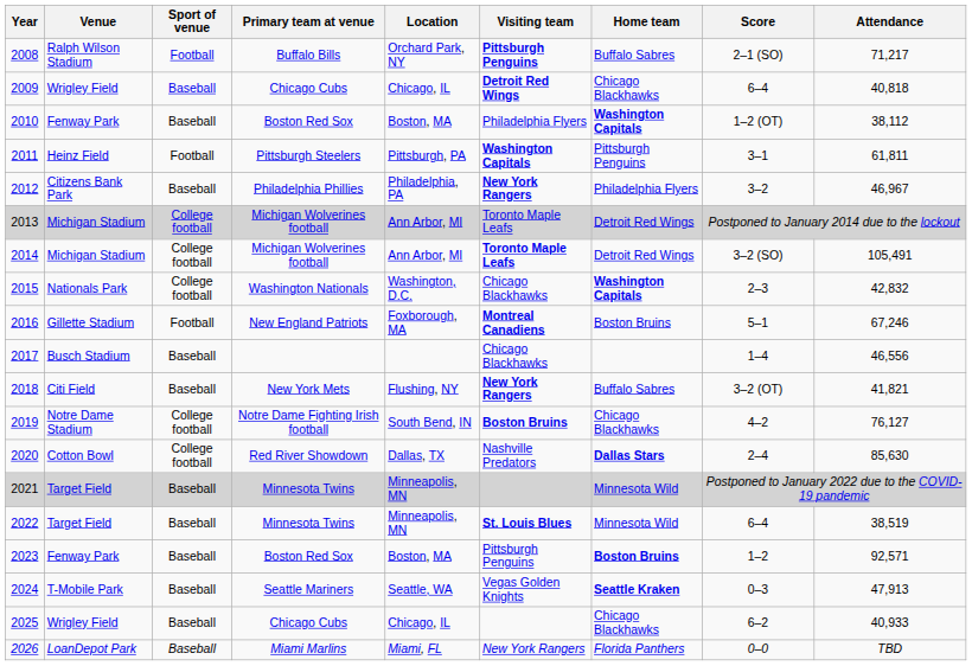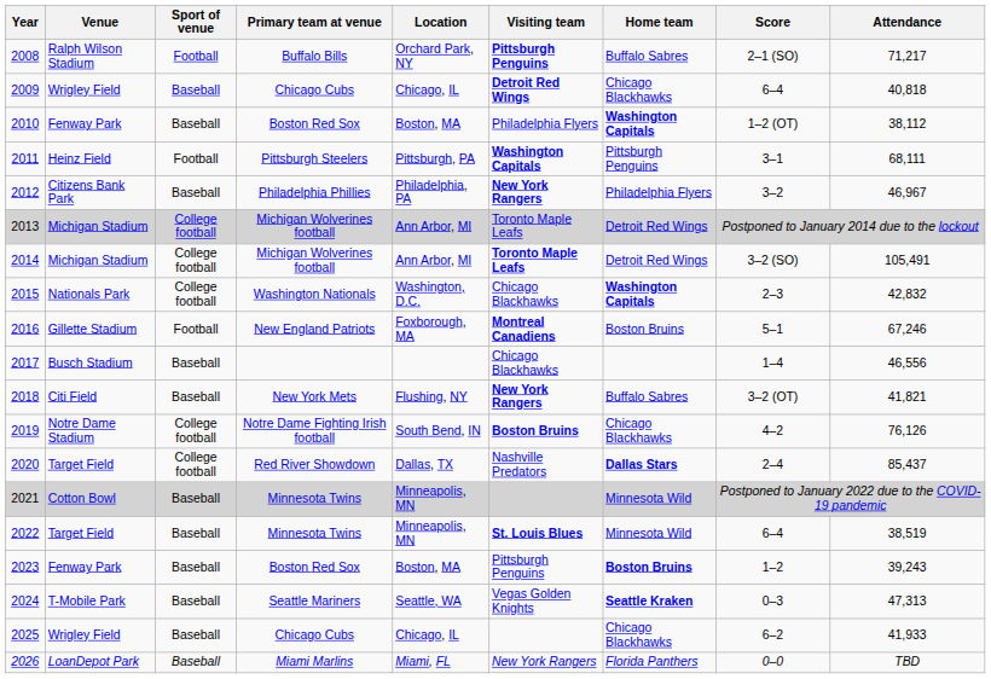 <table class="wikitable sortable" style="text-align:left;">
 <tr>
 <th>Year</th>
 <th>Venue</th>
 <th>Sport of venue</th>
 <th>Primary team at venue</th>
 <th>Location</th>
 <th>Visiting team</th>
 <th>Home team</th>
 <th>Score</th>
 <th>Attendance</th>
 </tr>
 <tr>
 <td align=center><a href='#'>2008</a></td>
 <td><a href='#'>Ralph Wilson Stadium</a></td>
 <td align=center><a href='#'>Football</a></td>
 <td align=center><a href='#'>Buffalo Bills</a></td>
 <td><a href='#'>Orchard Park</a>, <a href='#'>NY</a></td>
 <td><strong><a href='#'>Pittsburgh Penguins</a></strong></td>
 <td><a href='#'>Buffalo Sabres</a></td>
 <td align=center>2–1 (SO)</td>
 <td align=center>71,217</td>
 </tr>
 <tr>
 <td align=center><a href='#'>2009</a></td>
 <td><a href='#'>Wrigley Field</a></td>
 <td align=center><a href='#'>Baseball</a></td>
 <td align=center><a href='#'>Chicago Cubs</a></td>
 <td><a href='#'>Chicago</a>, <a href='#'>IL</a></td>
 <td><strong><a href='#'>Detroit Red Wings</a></strong></td>
 <td><a href='#'>Chicago Blackhawks</a></td>
 <td align=center>6–4</td>
 <td align=center>40,818</td>
 </tr>
 <tr>
 <td align=center><a href='#'>2010</a></td>
 <td><a href='#'>Fenway Park</a></td>
 <td align=center>Baseball</td>
 <td align=center><a href='#'>Boston Red Sox</a></td>
 <td><a href='#'>Boston</a>, <a href='#'>MA</a></td>
 <td><a href='#'>Philadelphia Flyers</a></td>
 <td><strong><a href='#'>Washington Capitals</a></strong></td>
 <td align=center>1–2 (OT)</td>
 <td align=center>38,112</td>
 </tr>
 <tr>
 <td align=center> <a href='#'>2011</a> </td>
 <td><a href='#'>Heinz Field</a></td>
 <td align=center>Football</td>
 <td align=center><a href='#'>Pittsburgh Steelers</a></td>
 <td><a href='#'>Pittsburgh</a>, <a href='#'>PA</a></td>
 <td><strong><a href='#'>Washington Capitals</a></strong></td>
 <td><a href='#'>Pittsburgh Penguins</a></td>
 <td align=center>3–1</td>
-<td align=center>61,811</td>
+<td align=center>68,111</td>
 </tr>
 <tr>
 <td align=center><a href='#'>2012</a></td>
 <td><a href='#'>Citizens Bank Park</a></td>
 <td align=center>Baseball</td>
 <td align=center><a href='#'>Philadelphia Phillies</a></td>
 <td><a href='#'>Philadelphia</a>, <a href='#'>PA</a></td>
 <td><strong><a href='#'>New York Rangers</a></strong></td>
 <td><a href='#'>Philadelphia Flyers</a></td>
 <td align=center>3–2</td>
 <td align=center>46,967</td>
 </tr>
 <tr bgcolor="LightGray">
 <td align=center>2013</td>
 <td><a href='#'>Michigan Stadium</a></td>
 <td align=center><a href='#'>College football</a></td>
 <td align=center><a href='#'>Michigan Wolverines football</a></td>
 <td><a href='#'>Ann Arbor</a>, <a href='#'>MI</a></td>
 <td><a href='#'>Toronto Maple Leafs</a></td>
 <td><a href='#'>Detroit Red Wings</a></td>
 <td colspan="2" align=center><em>Postponed to January 2014 due to the <a href='#'>lockout</a></em></td>
 </tr>
 <tr>
 <td align=center><a href='#'>2014</a></td>
 <td><a href='#'>Michigan Stadium</a></td>
 <td align=center>College football</td>
 <td align=center><a href='#'>Michigan Wolverines football</a></td>
 <td><a href='#'>Ann Arbor</a>, <a href='#'>MI</a></td>
 <td><strong><a href='#'>Toronto Maple Leafs</a></strong></td>
 <td><a href='#'>Detroit Red Wings</a></td>
 <td align=center>3–2 (SO)</td>
 <td align=center>105,491</td>
 </tr>
 <tr>
 <td align=center><a href='#'>2015</a></td>
 <td><a href='#'>Nationals Park</a></td>
 <td align=center>College football</td>
 <td align=center><a href='#'>Washington Nationals</a></td>
 <td><a href='#'>Washington, D.C.</a></td>
 <td><a href='#'>Chicago Blackhawks</a></td>
 <td><strong><a href='#'>Washington Capitals</a></strong></td>
 <td align=center>2–3</td>
 <td align=center>42,832</td>
 </tr>
 <tr>
 <td align=center><a href='#'>2016</a></td>
 <td><a href='#'>Gillette Stadium</a></td>
 <td align=center>Football</td>
 <td align=center><a href='#'>New England Patriots</a></td>
 <td><a href='#'>Foxborough</a>, <a href='#'>MA</a></td>
 <td><strong><a href='#'>Montreal Canadiens</a></strong></td>
 <td><a href='#'>Boston Bruins</a></td>
 <td align=center>5–1</td>
 <td align=center>67,246</td>
 </tr>
 <tr>
 <td align=center><a href='#'>2017</a></td>
 <td><a href='#'>Busch Stadium</a></td>
 <td align=center>Baseball</td>
 <td align=center></td>
 <td></td>
 <td><a href='#'>Chicago Blackhawks</a></td>
 <td><strong></strong></td>
 <td align=center>1–4</td>
 <td align=center>46,556</td>
 </tr>
 <tr>
 <td align=center><a href='#'>2018</a></td>
 <td><a href='#'>Citi Field</a></td>
 <td align=center>Baseball</td>
 <td align=center><a href='#'>New York Mets</a></td>
 <td><a href='#'>Flushing</a>, <a href='#'>NY</a></td>
 <td><strong><a href='#'>New York Rangers</a></strong></td>
 <td><a href='#'>Buffalo Sabres</a></td>
 <td align=center>3–2 (OT)</td>
 <td align=center>41,821</td>
 </tr>
 <tr>
 <td align=center><a href='#'>2019</a></td>
 <td><a href='#'>Notre Dame Stadium</a></td>
 <td align=center>College football</td>
 <td align=center><a href='#'>Notre Dame Fighting Irish football</a></td>
 <td><a href='#'>South Bend</a>, <a href='#'>IN</a></td>
 <td><a href='#'><strong>Boston Bruins</strong></a></td>
 <td><a href='#'>Chicago Blackhawks</a></td>
 <td align=center>4–2</td>
-<td align=center>76,127</td>
+<td align=center>76,126</td>
 </tr>
 <tr>
 <td align=center><a href='#'>2020</a></td>
-<td><a href='#'>Cotton Bowl</a></td>
+<td><a href='#'>Target Field</a></td>
 <td align=center>College football</td>
 <td align=center><a href='#'>Red River Showdown</a></td>
 <td><a href='#'>Dallas</a>, <a href='#'>TX</a></td>
 <td><a href='#'>Nashville Predators</a></td>
 <td><strong><a href='#'>Dallas Stars</a></strong></td>
 <td align=center>2–4</td>
-<td align=center>85,630</td>
+<td align=center>85,437</td>
 </tr>
 <tr bgcolor="LightGray">
 <td align=center>2021</td>
-<td><a href='#'>Target Field</a></td>
+<td><a href='#'>Cotton Bowl</a></td>
 <td align=center>Baseball</td>
 <td align=center><a href='#'>Minnesota Twins</a></td>
 <td><a href='#'>Minneapolis</a>, <a href='#'>MN</a></td>
 <td></td>
 <td><a href='#'>Minnesota Wild</a></td>
 <td colspan="2" align=center><em>Postponed to January 2022 due to the <a href='#'>COVID-19 pandemic</a></em></td>
 </tr>
 <tr>
 <td align=center><a href='#'>2022</a></td>
 <td><a href='#'>Target Field</a></td>
 <td align=center>Baseball</td>
 <td align=center><a href='#'>Minnesota Twins</a></td>
 <td><a href='#'>Minneapolis</a>, <a href='#'>MN</a></td>
 <td><strong><a href='#'>St. Louis Blues</a></strong></td>
 <td><a href='#'>Minnesota Wild</a></td>
 <td align=center>6–4</td>
 <td align=center>38,519</td>
 </tr>
 <tr>
 <td align=center><a href='#'>2023</a></td>
 <td><a href='#'>Fenway Park</a></td>
 <td align=center>Baseball</td>
 <td align=center><a href='#'>Boston Red Sox</a></td>
 <td><a href='#'>Boston</a>, <a href='#'>MA</a></td>
 <td><a href='#'>Pittsburgh Penguins</a></td>
 <td><strong><a href='#'>Boston Bruins</a></strong></td>
 <td align=center>1–2</td>
-<td align=center>92,571</td>
+<td align=center>39,243</td>
 </tr>
 <tr>
 <td align=center><a href='#'>2024</a></td>
 <td><a href='#'>T-Mobile Park</a></td>
 <td align=center>Baseball</td>
 <td align=center><a href='#'>Seattle Mariners</a></td>
 <td><a href='#'>Seattle, WA</a></td>
 <td><a href='#'>Vegas Golden Knights</a></td>
 <td><strong><a href='#'>Seattle Kraken</a></strong></td>
 <td align=center>0–3</td>
-<td align=center>47,913</td>
+<td align=center>47,313</td>
 </tr>
 <tr>
 <td align=center><a href='#'>2025</a></td>
 <td><a href='#'>Wrigley Field</a></td>
 <td align=center>Baseball</td>
 <td align=center><a href='#'>Chicago Cubs</a></td>
 <td><a href='#'>Chicago</a>, <a href='#'>IL</a></td>
 <td></td>
 <td><a href='#'>Chicago Blackhawks</a></td>
 <td align=center>6–2</td>
-<td align=center>40,933</td>
+<td align=center>41,933</td>
 </tr>
 <tr>
 <td align=center><em><a href='#'>2026</a></em></td>
 <td><em><a href='#'>LoanDepot Park</a></em></td>
 <td align=center><em>Baseball</em></td>
 <td align=center><em><a href='#'>Miami Marlins</a></em></td>
 <td><em><a href='#'>Miami</a>, <a href='#'>FL</a></em></td>
 <td><em><a href='#'>New York Rangers</a></em></td>
 <td><em><a href='#'>Florida Panthers</a></em></td>
 <td align=center><em>0–0</em></td>
 <td align=center><em>TBD</em></td>
 </tr>
 </table>
